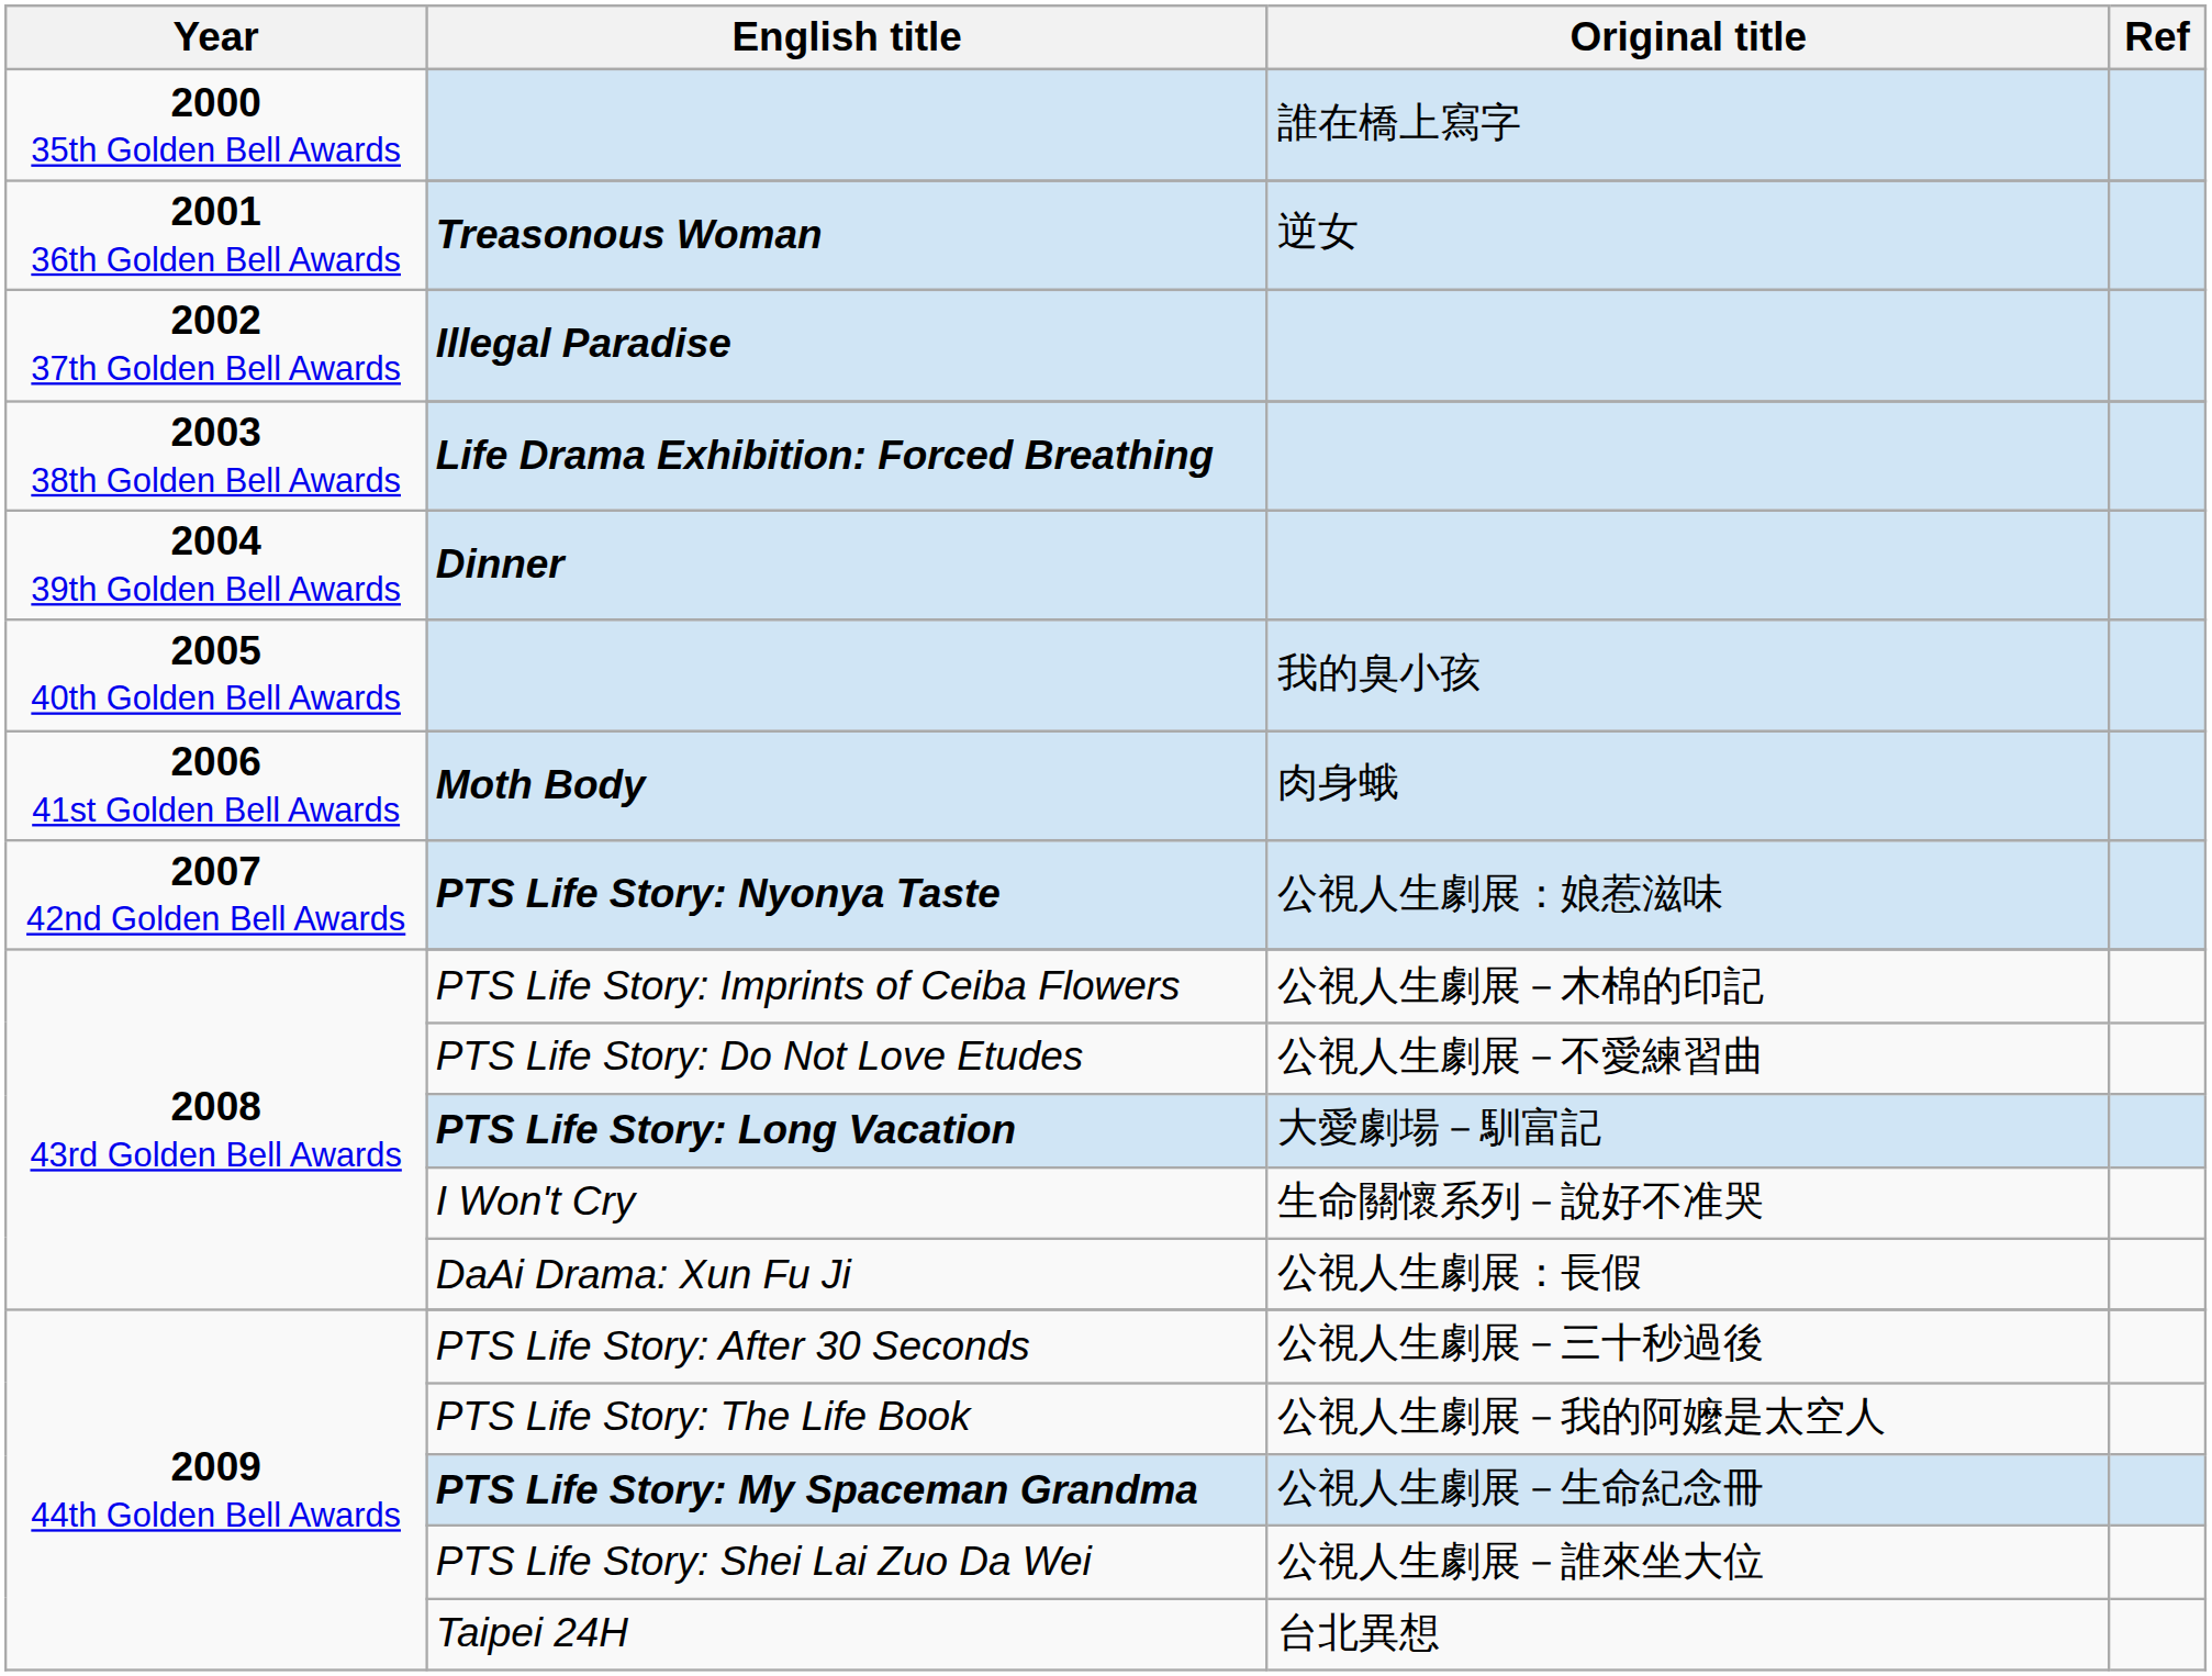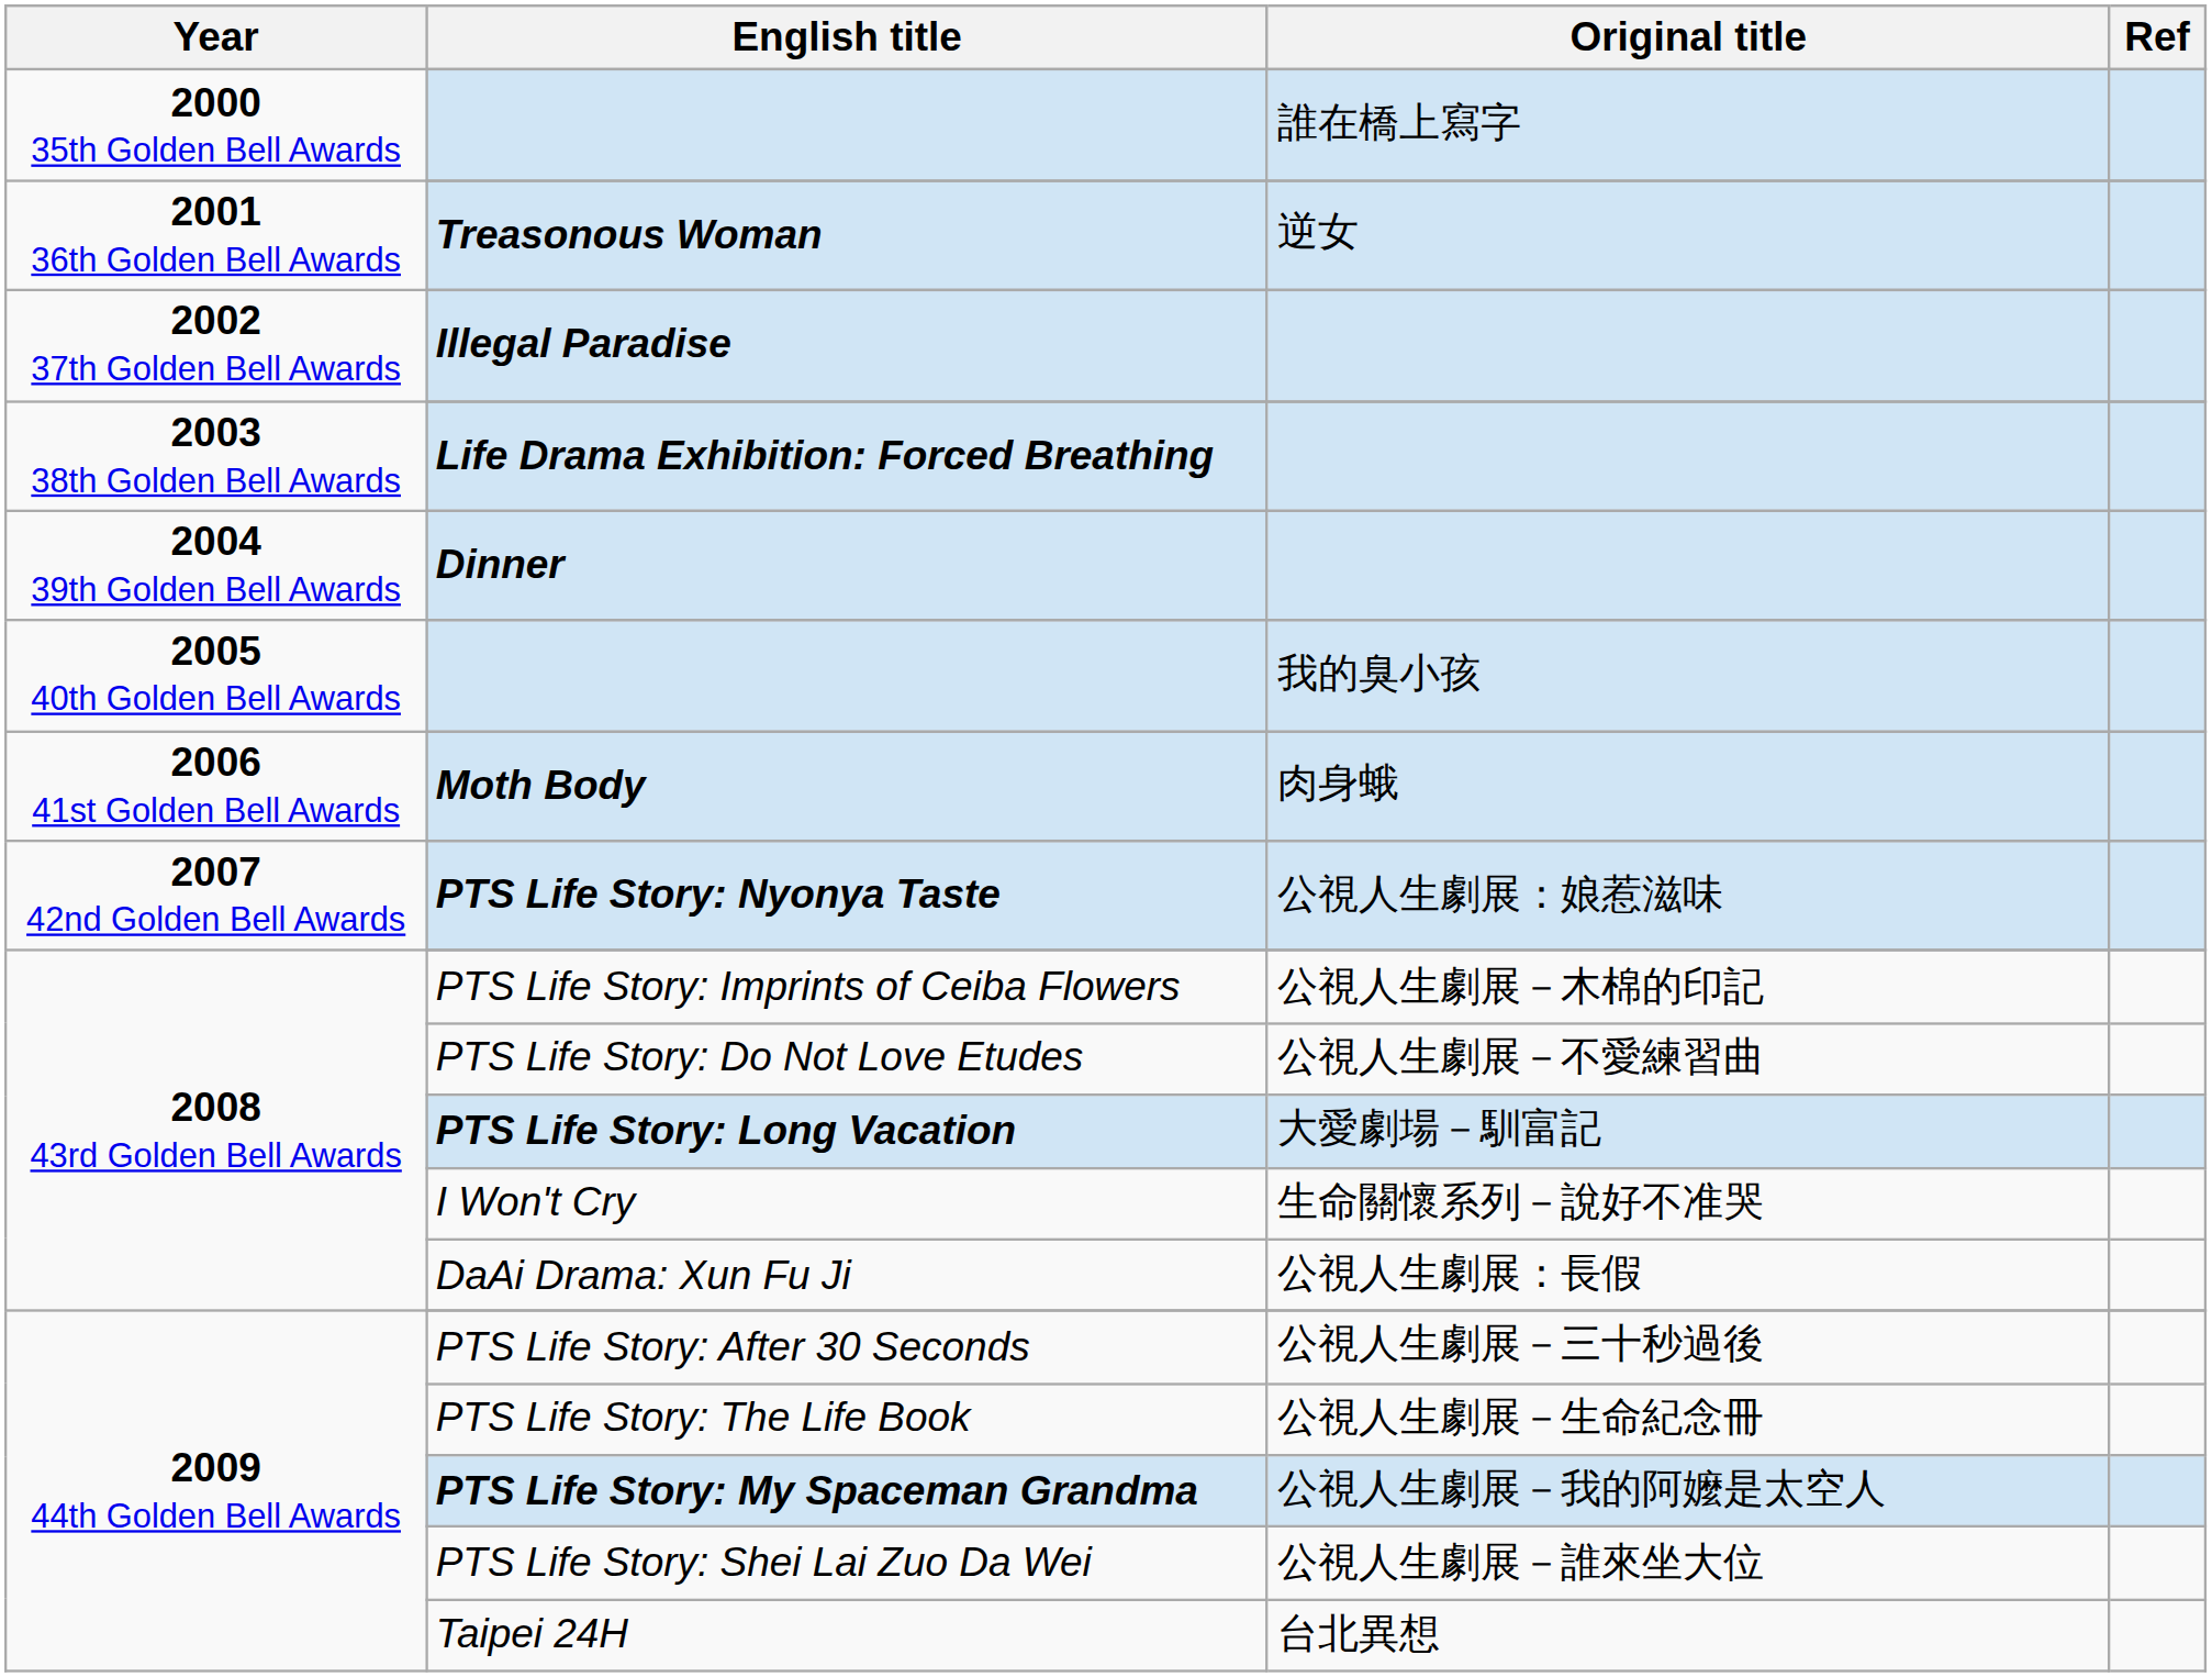 <table class="wikitable">
 <tr style="background:#bebebe;">
 <th style="width:15%;">Year</th>
 <th style="width:30%;">English title</th>
 <th style="width:30%;">Original title</th>
 <th style="width:2%;">Ref</th>
 </tr>
 <tr>
 <td rowspan=2 style="text-align:center"><strong>2000</strong> <br> <small><a href='#'>35th Golden Bell Awards</a></small></td>
 </tr>
 <tr rowspan=2 style="background:#d0e5f5">
 <td></td>
 <td>誰在橋上寫字</td>
 <td></td>
 </tr>
 <tr>
 <td rowspan=2 style="text-align:center"><strong>2001</strong> <br> <small><a href='#'>36th Golden Bell Awards</a></small></td>
 </tr>
 <tr rowspan=2 style="background:#d0e5f5">
 <td><strong><em>Treasonous Woman</em></strong></td>
 <td>逆女</td>
 <td></td>
 </tr>
 <tr>
 <td rowspan=2 style="text-align:center"><strong>2002</strong> <br> <small><a href='#'>37th Golden Bell Awards</a></small></td>
 </tr>
 <tr rowspan=2 style="background:#d0e5f5">
 <td><strong><em>Illegal Paradise</em></strong></td>
 <td></td>
 <td></td>
 </tr>
 <tr>
 <td rowspan=2 style="text-align:center"><strong>2003</strong> <br> <small><a href='#'>38th Golden Bell Awards</a></small></td>
 </tr>
 <tr rowspan=2 style="background:#d0e5f5">
 <td><strong><em>Life Drama Exhibition: Forced Breathing</em></strong></td>
 <td></td>
 <td></td>
 </tr>
 <tr>
 <td rowspan=2 style="text-align:center"><strong>2004</strong> <br> <small><a href='#'>39th Golden Bell Awards</a></small></td>
 </tr>
 <tr rowspan=2 style="background:#d0e5f5">
 <td><strong><em>Dinner</em></strong></td>
 <td></td>
 <td></td>
 </tr>
 <tr>
 <td rowspan=2 style="text-align:center"><strong>2005</strong> <br> <small><a href='#'>40th Golden Bell Awards</a></small></td>
 </tr>
 <tr rowspan=2 style="background:#d0e5f5">
 <td></td>
 <td>我的臭小孩</td>
 <td></td>
 </tr>
 <tr>
 <td rowspan=2 style="text-align:center"><strong>2006</strong> <br> <small><a href='#'>41st Golden Bell Awards</a></small></td>
 </tr>
 <tr rowspan=2 style="background:#d0e5f5">
 <td><strong><em>Moth Body</em></strong></td>
 <td>肉身蛾</td>
 <td></td>
 </tr>
 <tr>
 <td rowspan=2 style="text-align:center"><strong>2007</strong> <br> <small><a href='#'>42nd Golden Bell Awards</a></small></td>
 </tr>
 <tr rowspan=2 style="background:#d0e5f5">
 <td><strong><em>PTS Life Story: Nyonya Taste</em></strong></td>
 <td>公視人生劇展：娘惹滋味</td>
 <td></td>
 </tr>
 <tr>
 <td rowspan=6 style="text-align:center"><strong>2008</strong> <br> <small><a href='#'>43rd Golden Bell Awards</a></small></td>
 </tr>
 <tr>
 <td><em>PTS Life Story: Imprints of Ceiba Flowers</em></td>
 <td>公視人生劇展－木棉的印記</td>
 <td></td>
 </tr>
 <tr>
 <td><em>PTS Life Story: Do Not Love Etudes</em></td>
 <td>公視人生劇展－不愛練習曲</td>
 <td></td>
 </tr>
 <tr rowspan=2 style="background:#d0e5f5">
 <td><strong><em>PTS Life Story: Long Vacation</em></strong></td>
 <td>大愛劇場－馴富記</td>
 <td></td>
 </tr>
 <tr>
 <td><em>I Won't Cry</em></td>
 <td>生命關懷系列－說好不准哭</td>
 <td></td>
 </tr>
 <tr>
 <td><em>DaAi Drama: Xun Fu Ji</em></td>
 <td>公視人生劇展：長假</td>
 <td></td>
 </tr>
 <tr>
 <td rowspan=6 style="text-align:center"><strong>2009</strong> <br> <small><a href='#'>44th Golden Bell Awards</a></small></td>
 </tr>
 <tr>
 <td><em>PTS Life Story: After 30 Seconds</em></td>
 <td>公視人生劇展－三十秒過後</td>
 <td></td>
 </tr>
 <tr>
 <td><em>PTS Life Story: The Life Book</em></td>
-<td>公視人生劇展－我的阿嬤是太空人</td>
+<td>公視人生劇展－生命紀念冊</td>
 <td></td>
 </tr>
 <tr rowspan=2 style="background:#d0e5f5">
 <td><strong><em>PTS Life Story: My Spaceman Grandma</em></strong></td>
-<td>公視人生劇展－生命紀念冊</td>
+<td>公視人生劇展－我的阿嬤是太空人</td>
 <td></td>
 </tr>
 <tr>
 <td><em>PTS Life Story: Shei Lai Zuo Da Wei</em></td>
 <td>公視人生劇展－誰來坐大位</td>
 <td></td>
 </tr>
 <tr>
 <td><em>Taipei 24H</em></td>
 <td>台北異想</td>
 <td></td>
 </tr>
 </table>
